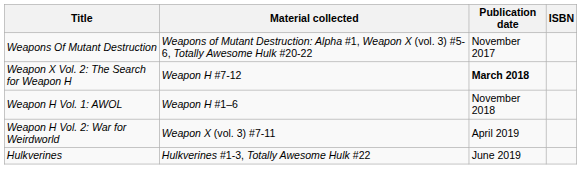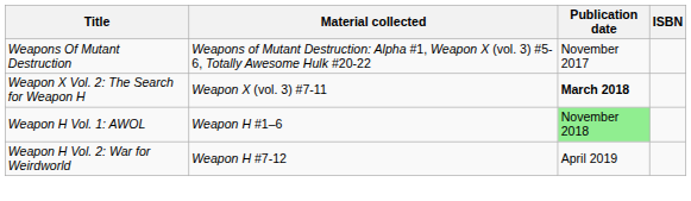 <table class="wikitable">
 <tr>
 <th>Title</th>
 <th>Material collected</th>
 <th>Publication date</th>
 <th>ISBN</th>
 </tr>
 <tr>
 <td><em>Weapons Of Mutant Destruction</em></td>
 <td><em>Weapons of Mutant Destruction: Alpha</em> #1, <em>Weapon X</em> (vol. 3) #5-6, <em>Totally Awesome Hulk</em> #20-22</td>
 <td>November 2017</td>
 <td></td>
 </tr>
 <tr>
 <td><em>Weapon X Vol. 2: The Search for Weapon H</em></td>
-<td><em>Weapon H</em> #7-12</td>
+<td><em>Weapon X</em> (vol. 3) #7-11</td>
 <td><strong>March 2018</strong></td>
 <td></td>
 </tr>
 <tr>
 <td><em>Weapon H Vol. 1: AWOL</em></td>
 <td><em>Weapon H</em> #1–6</td>
-<td>November 2018</td>
+<td style="background: lightgreen;">November 2018</td>
 <td></td>
 </tr>
 <tr>
 <td><em>Weapon H Vol. 2: War for Weirdworld</em></td>
-<td><em>Weapon X</em> (vol. 3) #7-11</td>
+<td><em>Weapon H</em> #7-12</td>
 <td>April 2019</td>
 <td></td>
 </tr>
-<tr>
-<td><em>Hulkverines</em></td>
-<td><em>Hulkverines</em> #1-3, <em>Totally Awesome Hulk</em> #22</td>
-<td>June 2019</td>
-<td></td>
-</tr>
 </table>
